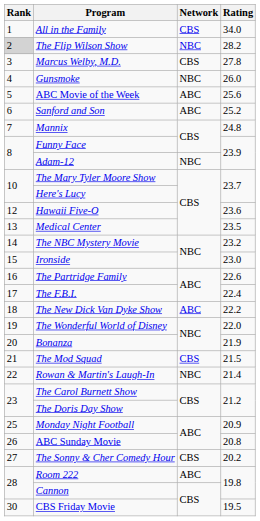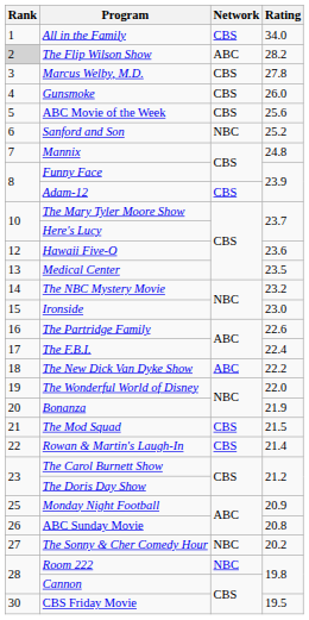 <table class="wikitable">
 <tr>
 <th>Rank</th>
 <th>Program</th>
 <th>Network</th>
 <th>Rating</th>
 </tr>
 <tr>
 <td>1</td>
 <td><em><a href='#'>All in the Family</a></em></td>
 <td><a href='#'>CBS</a></td>
 <td>34.0</td>
 </tr>
 <tr>
 <td style="background: lightgrey;">2</td>
 <td><em><a href='#'>The Flip Wilson Show</a></em></td>
-<td><a href='#'>NBC</a></td>
+<td>ABC</td>
 <td>28.2</td>
 </tr>
 <tr>
 <td>3</td>
 <td><em><a href='#'>Marcus Welby, M.D.</a></em></td>
 <td>CBS</td>
 <td>27.8</td>
 </tr>
 <tr>
 <td>4</td>
 <td><em><a href='#'>Gunsmoke</a></em></td>
-<td>NBC</td>
+<td>CBS</td>
 <td>26.0</td>
 </tr>
 <tr>
 <td>5</td>
 <td><a href='#'>ABC Movie of the Week</a></td>
-<td>ABC</td>
+<td>CBS</td>
 <td>25.6</td>
 </tr>
 <tr>
 <td>6</td>
 <td><em><a href='#'>Sanford and Son</a></em></td>
-<td>ABC</td>
+<td>NBC</td>
 <td>25.2</td>
 </tr>
 <tr>
 <td>7</td>
 <td><em><a href='#'>Mannix</a></em></td>
 <td rowspan="2">CBS</td>
 <td>24.8</td>
 </tr>
 <tr>
 <td rowspan="2">8</td>
 <td><em><a href='#'>Funny Face</a></em></td>
 <td rowspan="2">23.9</td>
 </tr>
 <tr>
 <td><em><a href='#'>Adam-12</a></em></td>
-<td>NBC</td>
+<td><a href='#'>CBS</a></td>
 </tr>
 <tr>
 <td rowspan="2">10</td>
 <td><em><a href='#'>The Mary Tyler Moore Show</a></em></td>
 <td rowspan="4">CBS</td>
 <td rowspan="2">23.7</td>
 </tr>
 <tr>
 <td><em><a href='#'>Here's Lucy</a></em></td>
 </tr>
 <tr>
 <td>12</td>
 <td><em><a href='#'>Hawaii Five-O</a></em></td>
 <td>23.6</td>
 </tr>
 <tr>
 <td>13</td>
 <td><em><a href='#'>Medical Center</a></em></td>
 <td>23.5</td>
 </tr>
 <tr>
 <td>14</td>
 <td><em><a href='#'>The NBC Mystery Movie</a></em></td>
 <td rowspan="2">NBC</td>
 <td>23.2</td>
 </tr>
 <tr>
 <td>15</td>
 <td><em><a href='#'>Ironside</a></em></td>
 <td>23.0</td>
 </tr>
 <tr>
 <td>16</td>
 <td><em><a href='#'>The Partridge Family</a></em></td>
 <td rowspan="2">ABC</td>
 <td>22.6</td>
 </tr>
 <tr>
 <td>17</td>
 <td><em><a href='#'>The F.B.I.</a></em></td>
 <td>22.4</td>
 </tr>
 <tr>
 <td>18</td>
 <td><em><a href='#'>The New Dick Van Dyke Show</a></em></td>
 <td><a href='#'>ABC</a></td>
 <td>22.2</td>
 </tr>
 <tr>
 <td>19</td>
 <td><em><a href='#'>The Wonderful World of Disney</a></em></td>
 <td rowspan="2">NBC</td>
 <td>22.0</td>
 </tr>
 <tr>
 <td>20</td>
 <td><em><a href='#'>Bonanza</a></em></td>
 <td>21.9</td>
 </tr>
 <tr>
 <td>21</td>
 <td><em><a href='#'>The Mod Squad</a></em></td>
 <td><a href='#'>CBS</a></td>
 <td>21.5</td>
 </tr>
 <tr>
 <td>22</td>
 <td><em><a href='#'>Rowan & Martin's Laugh-In</a></em></td>
-<td>NBC</td>
+<td><a href='#'>CBS</a></td>
 <td>21.4</td>
 </tr>
 <tr>
 <td rowspan="2">23</td>
 <td><em><a href='#'>The Carol Burnett Show</a></em></td>
 <td rowspan="2">CBS</td>
 <td rowspan="2">21.2</td>
 </tr>
 <tr>
 <td><em><a href='#'>The Doris Day Show</a></em></td>
 </tr>
 <tr>
 <td>25</td>
 <td><em><a href='#'>Monday Night Football</a></em></td>
 <td rowspan="2">ABC</td>
 <td>20.9</td>
 </tr>
 <tr>
 <td>26</td>
 <td><a href='#'>ABC Sunday Movie</a></td>
 <td>20.8</td>
 </tr>
 <tr>
 <td>27</td>
 <td><em><a href='#'>The Sonny & Cher Comedy Hour</a></em></td>
-<td>CBS</td>
+<td>NBC</td>
 <td>20.2</td>
 </tr>
 <tr>
 <td rowspan="2">28</td>
 <td><em><a href='#'>Room 222</a></em></td>
-<td>ABC</td>
+<td><a href='#'>NBC</a></td>
 <td rowspan="2">19.8</td>
 </tr>
 <tr>
 <td><em><a href='#'>Cannon</a></em></td>
 <td rowspan="2">CBS</td>
 </tr>
 <tr>
 <td>30</td>
 <td><a href='#'>CBS Friday Movie</a></td>
 <td>19.5</td>
 </tr>
 </table>
